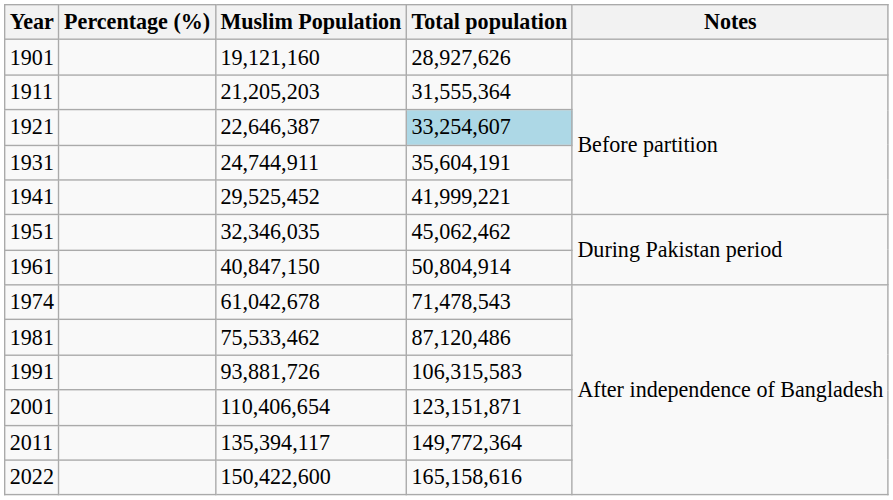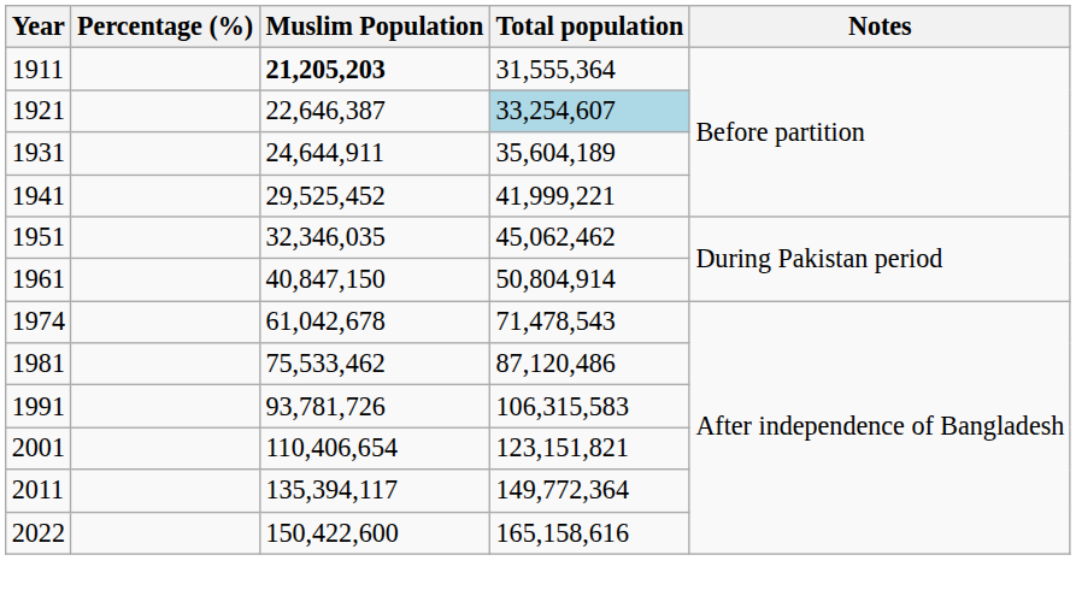 <table class="wikitable">
 <tr>
 <th>Year</th>
 <th>Percentage (%)</th>
 <th>Muslim Population</th>
 <th>Total population</th>
 <th>Notes</th>
 </tr>
 <tr>
-<td>1901</td>
-<td></td>
-<td>19,121,160</td>
-<td>28,927,626</td>
-<td></td>
-</tr>
-<tr>
 <td>1911</td>
 <td></td>
-<td>21,205,203</td>
+<td><strong>21,205,203</strong></td>
 <td>31,555,364</td>
 <td rowspan="4">Before partition</td>
 </tr>
 <tr>
 <td>1921</td>
 <td></td>
 <td>22,646,387</td>
 <td style="background: lightblue;">33,254,607</td>
 </tr>
 <tr>
 <td>1931</td>
 <td></td>
-<td>24,744,911</td>
-<td>35,604,191</td>
+<td>24,644,911</td>
+<td>35,604,189</td>
 </tr>
 <tr>
 <td>1941</td>
 <td></td>
 <td>29,525,452</td>
 <td>41,999,221</td>
 </tr>
 <tr>
 <td>1951</td>
 <td></td>
 <td>32,346,035</td>
 <td>45,062,462</td>
 <td rowspan="2">During Pakistan period</td>
 </tr>
 <tr>
 <td>1961</td>
 <td></td>
 <td>40,847,150</td>
 <td>50,804,914</td>
 </tr>
 <tr>
 <td>1974</td>
 <td></td>
 <td>61,042,678</td>
 <td>71,478,543</td>
 <td rowspan="6">After independence of Bangladesh</td>
 </tr>
 <tr>
 <td>1981</td>
 <td></td>
 <td>75,533,462</td>
 <td>87,120,486</td>
 </tr>
 <tr>
 <td>1991</td>
 <td></td>
-<td>93,881,726</td>
+<td>93,781,726</td>
 <td>106,315,583</td>
 </tr>
 <tr>
 <td>2001</td>
 <td></td>
 <td>110,406,654</td>
-<td>123,151,871</td>
+<td>123,151,821</td>
 </tr>
 <tr>
 <td>2011</td>
 <td></td>
 <td>135,394,117</td>
 <td>149,772,364</td>
 </tr>
 <tr>
 <td>2022</td>
 <td> </td>
 <td>150,422,600</td>
 <td>165,158,616</td>
 </tr>
 </table>
